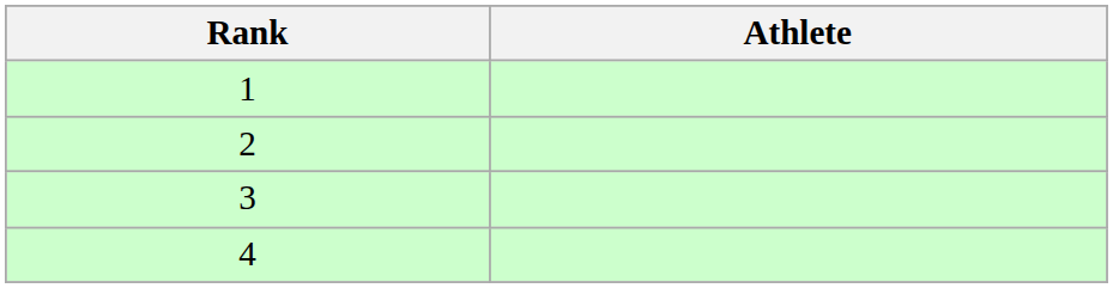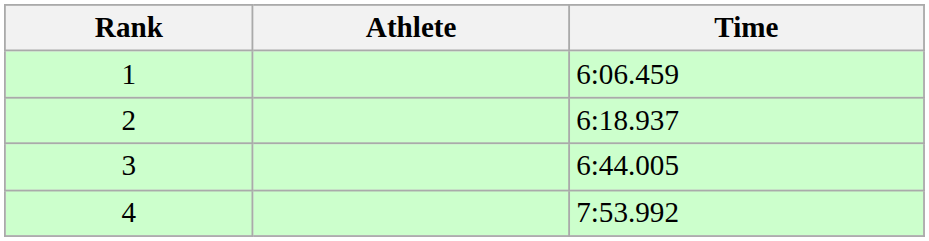 <table class="wikitable" width=40%>
 <tr>
 <th>Rank</th>
 <th>Athlete</th>
+<th>Time</th>
 </tr>
 <tr bgcolor=#ccffcc>
 <td style="text-align:center;">1</td>
 <td></td>
+<td>6:06.459</td>
 </tr>
 <tr bgcolor=#ccffcc>
 <td style="text-align:center;">2</td>
 <td></td>
+<td>6:18.937</td>
 </tr>
 <tr bgcolor=#ccffcc>
 <td style="text-align:center;">3</td>
 <td></td>
+<td>6:44.005</td>
 </tr>
 <tr bgcolor=#ccffcc>
 <td style="text-align:center;">4</td>
 <td></td>
+<td>7:53.992</td>
 </tr>
 </table>
